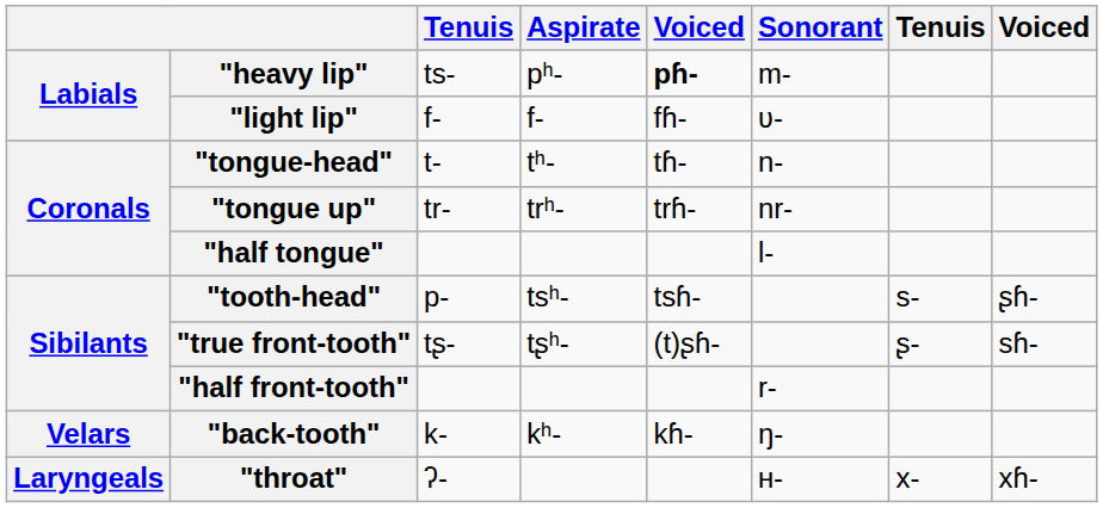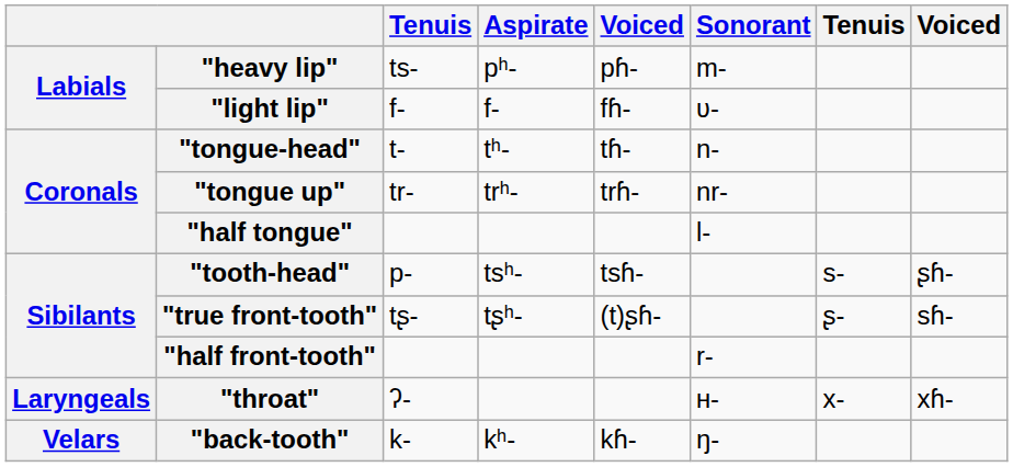 <table class=wikitable style="margin: 1em auto 1em auto;">
 <tr>
 <th colspan="2"></th>
 <th scope="col"><a href='#'>Tenuis</a><br></th>
 <th scope="col"><a href='#'>Aspirate</a><br></th>
 <th scope="col"><a href='#'>Voiced</a><br></th>
 <th scope="col"><a href='#'>Sonorant</a><br></th>
 <th scope="col">Tenuis<br></th>
 <th scope="col">Voiced<br></th>
 </tr>
 <tr>
 <th scope="row" rowspan="2"><a href='#'>Labials</a> </th>
 <th scope="row"> "heavy lip"</th>
 <td> ts-</td>
 <td> pʰ-</td>
-<td><strong> pɦ-</strong></td>
+<td> pɦ-</td>
 <td> m-</td>
 <td></td>
 <td></td>
 </tr>
 <tr>
 <th scope="row"> "light lip"</th>
 <td> f-</td>
 <td> f-</td>
 <td> fɦ-</td>
 <td> ʋ-</td>
 <td></td>
 <td></td>
 </tr>
 <tr>
 <th scope="row" rowspan="3"><a href='#'>Coronals</a> </th>
 <th scope="row"> "tongue-head"</th>
 <td> t-</td>
 <td> tʰ-</td>
 <td> tɦ-</td>
 <td> n-</td>
 <td></td>
 <td></td>
 </tr>
 <tr>
 <th scope="row"> "tongue up"</th>
 <td> tr-</td>
 <td> trʰ-</td>
 <td> trɦ-</td>
 <td> nr-</td>
 <td></td>
 <td></td>
 </tr>
 <tr>
 <th scope="row"> "half tongue"</th>
 <td></td>
 <td></td>
 <td></td>
 <td> l-</td>
 <td></td>
 <td></td>
 </tr>
 <tr>
 <th scope="row" rowspan="3"><a href='#'>Sibilants</a> </th>
 <th scope="row"> "tooth-head"</th>
 <td> p-</td>
 <td> tsʰ-</td>
 <td> tsɦ-</td>
 <td></td>
 <td> s-</td>
 <td> ʂɦ-</td>
 </tr>
 <tr>
 <th scope="row"> "true front-tooth"</th>
 <td> tʂ-</td>
 <td> tʂʰ-</td>
 <td> (t)ʂɦ-</td>
 <td></td>
 <td> ʂ-</td>
 <td> sɦ-</td>
 </tr>
 <tr>
 <th scope="row"> "half front-tooth"</th>
 <td></td>
 <td></td>
 <td></td>
 <td> r-</td>
 <td></td>
 <td></td>
 </tr>
 <tr>
+<th scope="row"><a href='#'>Laryngeals</a> </th>
+<th scope="row"> "throat"</th>
+<td> ʔ-</td>
+<td></td>
+<td></td>
+<td> ʜ-</td>
+<td> x-</td>
+<td> xɦ-</td>
+</tr>
+<tr>
 <th scope="row"><a href='#'>Velars</a> </th>
 <th scope="row"> "back-tooth"</th>
 <td> k-</td>
 <td> kʰ-</td>
 <td> kɦ-</td>
 <td> ŋ-</td>
 <td></td>
 <td></td>
 </tr>
-<tr>
-<th scope="row"><a href='#'>Laryngeals</a> </th>
-<th scope="row"> "throat"</th>
-<td> ʔ-</td>
-<td></td>
-<td></td>
-<td> ʜ-</td>
-<td> x-</td>
-<td> xɦ-</td>
-</tr>
 </table>
